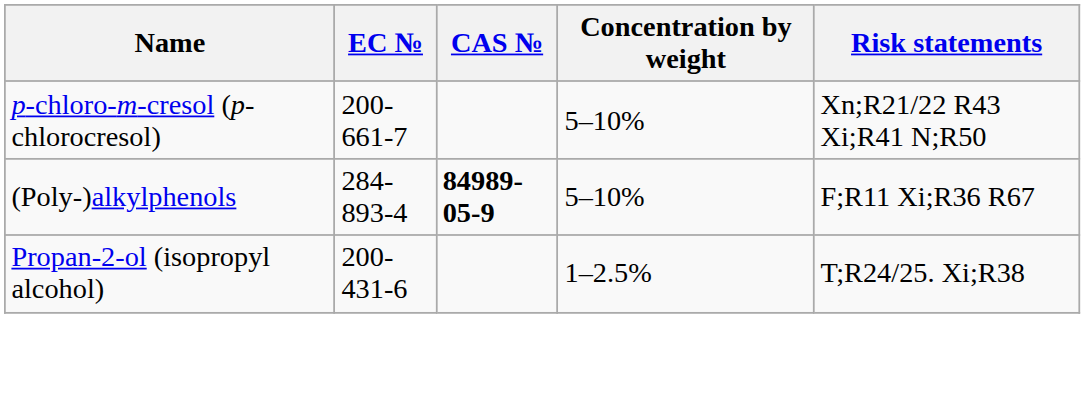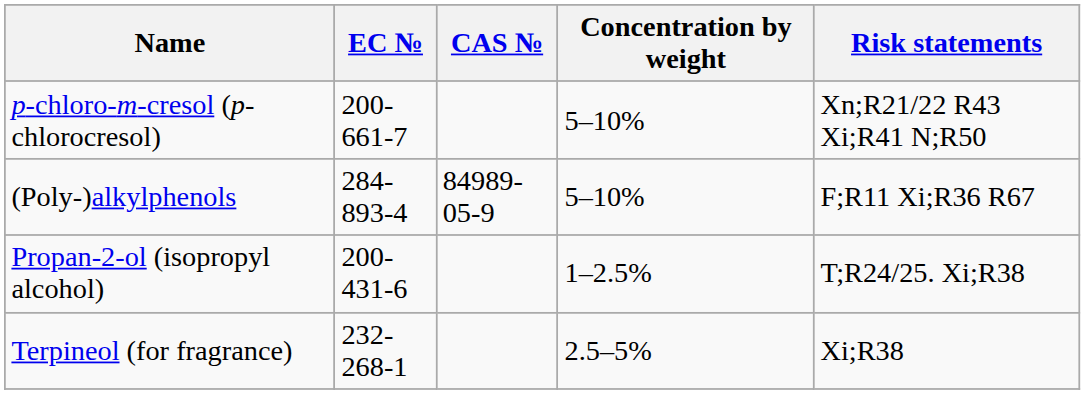 <table class="wikitable">
 <tr>
 <th>Name</th>
 <th><a href='#'>EC №</a></th>
 <th><a href='#'>CAS №</a></th>
 <th>Concentration by weight</th>
 <th><a href='#'>Risk statements</a></th>
 </tr>
 <tr>
 <td><a href='#'><em>p</em>-chloro-<em>m</em>-cresol</a> (<em>p</em>-chlorocresol)</td>
 <td>200-661-7</td>
 <td></td>
 <td>5–10%</td>
 <td>Xn;R21/22 R43 Xi;R41 N;R50</td>
 </tr>
 <tr>
 <td>(Poly-)<a href='#'>alkylphenols</a></td>
 <td>284-893-4</td>
-<td><strong>84989-05-9</strong></td>
+<td>84989-05-9</td>
 <td>5–10%</td>
 <td>F;R11 Xi;R36 R67</td>
 </tr>
 <tr>
 <td><a href='#'>Propan-2-ol</a> (isopropyl alcohol)</td>
 <td>200-431-6</td>
 <td></td>
 <td>1–2.5%</td>
 <td>T;R24/25. Xi;R38</td>
 </tr>
+<tr>
+<td><a href='#'>Terpineol</a> (for fragrance)</td>
+<td>232-268-1</td>
+<td></td>
+<td>2.5–5%</td>
+<td>Xi;R38</td>
+</tr>
 </table>
